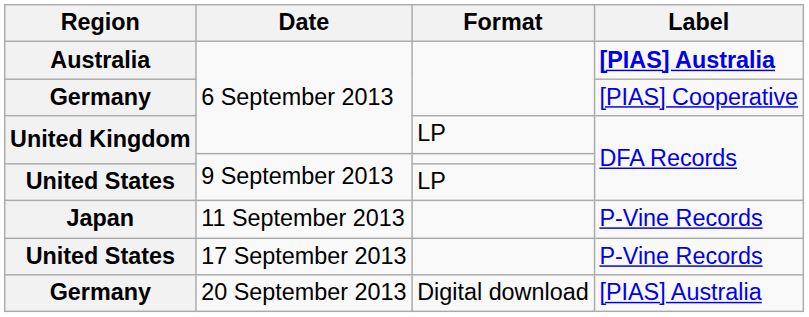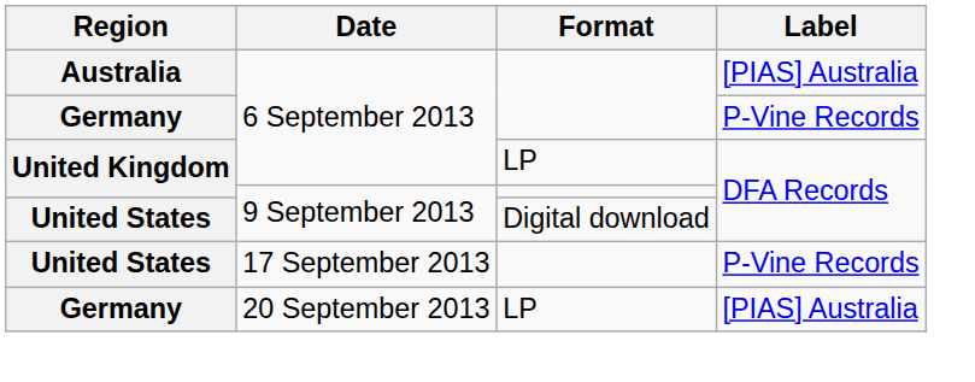 <table class="wikitable plainrowheaders">
 <tr>
 <th scope="col">Region</th>
 <th scope="col">Date</th>
 <th scope="col">Format</th>
 <th scope="col">Label</th>
 </tr>
 <tr>
 <th scope="row">Australia</th>
 <td rowspan="3">6 September 2013</td>
 <td rowspan="2"></td>
-<td><strong><a href='#'>[PIAS] Australia</a></strong></td>
+<td><a href='#'>[PIAS] Australia</a></td>
 </tr>
 <tr>
 <th scope="row">Germany</th>
-<td><a href='#'>[PIAS] Cooperative</a></td>
+<td><a href='#'>P-Vine Records</a></td>
 </tr>
 <tr>
 <th scope="row" rowspan="2">United Kingdom</th>
 <td>LP</td>
 <td rowspan="3"><a href='#'>DFA Records</a></td>
 </tr>
 <tr>
 <td rowspan="2">9 September 2013</td>
 <td></td>
 </tr>
 <tr>
 <th scope="row">United States</th>
-<td>LP</td>
-</tr>
-<tr>
-<th scope="row">Japan</th>
-<td>11 September 2013</td>
-<td></td>
-<td><a href='#'>P-Vine Records</a></td>
+<td>Digital download</td>
 </tr>
 <tr>
 <th scope="row">United States</th>
 <td>17 September 2013</td>
 <td></td>
 <td><a href='#'>P-Vine Records</a></td>
 </tr>
 <tr>
 <th scope="row">Germany</th>
 <td>20 September 2013</td>
-<td>Digital download</td>
+<td>LP</td>
 <td><a href='#'>[PIAS] Australia</a></td>
 </tr>
 </table>
